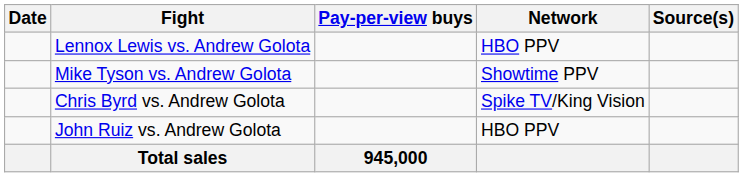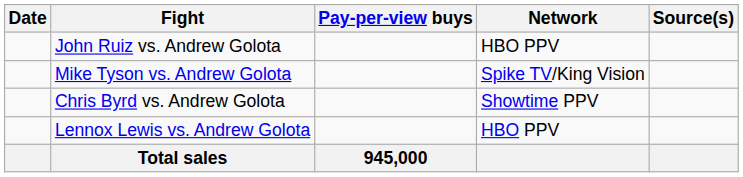 <table class="wikitable">
 <tr>
 <th>Date</th>
 <th>Fight</th>
 <th><a href='#'>Pay-per-view</a> buys</th>
 <th>Network</th>
 <th>Source(s)</th>
 </tr>
 <tr>
+<td align=center></td>
+<td><a href='#'>John Ruiz</a> vs. Andrew Golota</td>
 <td></td>
-<td><a href='#'>Lennox Lewis vs. Andrew Golota</a></td>
-<td></td>
-<td><a href='#'>HBO</a> PPV</td>
+<td>HBO PPV</td>
 <td></td>
 </tr>
 <tr>
 <td></td>
 <td><a href='#'>Mike Tyson vs. Andrew Golota</a></td>
 <td></td>
-<td><a href='#'>Showtime</a> PPV</td>
+<td><a href='#'>Spike TV</a>/King Vision</td>
 <td></td>
 </tr>
 <tr>
 <td align=center></td>
 <td><a href='#'>Chris Byrd</a> vs. Andrew Golota</td>
 <td></td>
-<td><a href='#'>Spike TV</a>/King Vision</td>
+<td><a href='#'>Showtime</a> PPV</td>
 <td></td>
 </tr>
 <tr>
-<td align=center></td>
-<td><a href='#'>John Ruiz</a> vs. Andrew Golota</td>
 <td></td>
-<td>HBO PPV</td>
+<td><a href='#'>Lennox Lewis vs. Andrew Golota</a></td>
+<td></td>
+<td><a href='#'>HBO</a> PPV</td>
 <td></td>
 </tr>
 <tr>
 <th></th>
 <th>Total sales</th>
 <th>945,000</th>
 <th></th>
 <th></th>
 </tr>
 </table>
